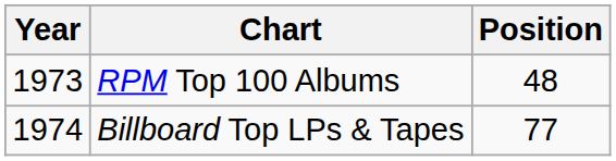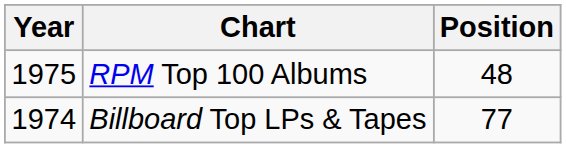 <table class="wikitable">
 <tr>
 <th>Year</th>
 <th>Chart</th>
 <th>Position</th>
 </tr>
 <tr>
-<td>1973</td>
+<td>1975</td>
 <td><em><a href='#'>RPM</a></em> Top 100 Albums</td>
 <td align="center">48</td>
 </tr>
 <tr>
 <td>1974</td>
 <td><em>Billboard</em> Top LPs & Tapes</td>
 <td align="center">77</td>
 </tr>
 </table>
